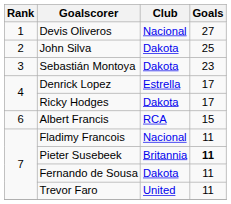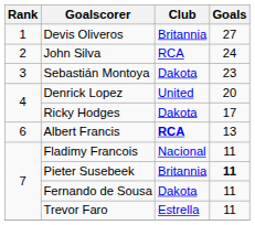 <table class="wikitable" style="text-align:center;">
 <tr>
 <th>Rank</th>
 <th>Goalscorer</th>
 <th>Club</th>
 <th>Goals</th>
 </tr>
 <tr>
 <td>1</td>
 <td align="left"> Devis Oliveros</td>
-<td align="left"><a href='#'>Nacional</a></td>
+<td align="left"><a href='#'>Britannia</a></td>
 <td>27</td>
 </tr>
 <tr>
 <td>2</td>
 <td align="left"> John Silva</td>
-<td align="left"><a href='#'>Dakota</a></td>
-<td>25</td>
+<td align="left"><a href='#'>RCA</a></td>
+<td>24</td>
 </tr>
 <tr>
 <td>3</td>
 <td align="left"> Sebastián Montoya</td>
 <td align="left"><a href='#'>Dakota</a></td>
 <td>23</td>
 </tr>
 <tr>
 <td rowspan=2>4</td>
 <td align="left"> Denrick Lopez</td>
-<td align="left"><a href='#'>Estrella</a></td>
-<td>17</td>
+<td align="left"><a href='#'>United</a></td>
+<td>20</td>
 </tr>
 <tr>
 <td align="left"> Ricky Hodges</td>
 <td align="left"><a href='#'>Dakota</a></td>
 <td>17</td>
 </tr>
 <tr>
 <td>6</td>
 <td align="left"> Albert Francis</td>
-<td align="left"><a href='#'>RCA</a></td>
-<td>15</td>
+<td align="left"><strong><a href='#'>RCA</a></strong></td>
+<td>13</td>
 </tr>
 <tr>
 <td rowspan=4>7</td>
 <td align="left"> Fladimy Francois</td>
 <td align="left"><a href='#'>Nacional</a></td>
 <td>11</td>
 </tr>
 <tr>
 <td align="left"> Pieter Susebeek</td>
 <td align="left"><a href='#'>Britannia</a></td>
 <td><strong>11</strong></td>
 </tr>
 <tr>
 <td align="left"> Fernando de Sousa</td>
 <td align="left"><a href='#'>Dakota</a></td>
 <td>11</td>
 </tr>
 <tr>
 <td align="left"> Trevor Faro</td>
-<td align="left"><a href='#'>United</a></td>
+<td align="left"><a href='#'>Estrella</a></td>
 <td>11</td>
 </tr>
 <tr>
 </tr>
 </table>
